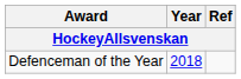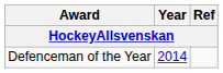 <table class="wikitable">
 <tr>
 <th>Award</th>
 <th>Year</th>
 <th>Ref</th>
 </tr>
 <tr>
 <th colspan="3"><a href='#'>HockeyAllsvenskan</a></th>
 </tr>
 <tr>
 <td>Defenceman of the Year</td>
-<td><a href='#'>2018</a></td>
+<td><a href='#'>2014</a></td>
 <td></td>
 </tr>
 </table>
